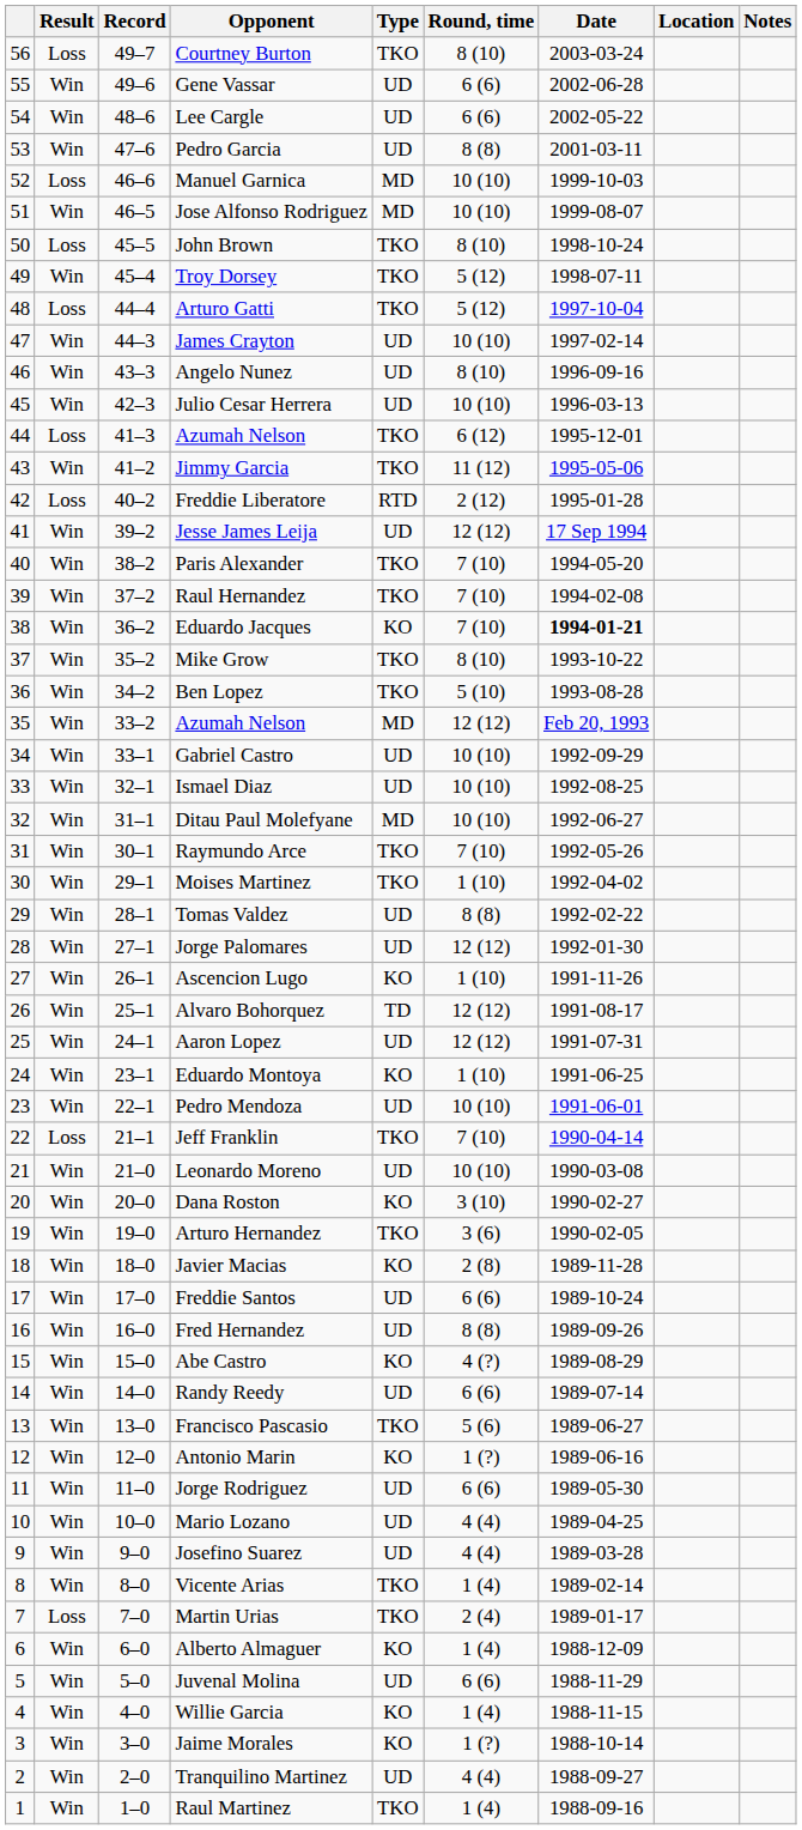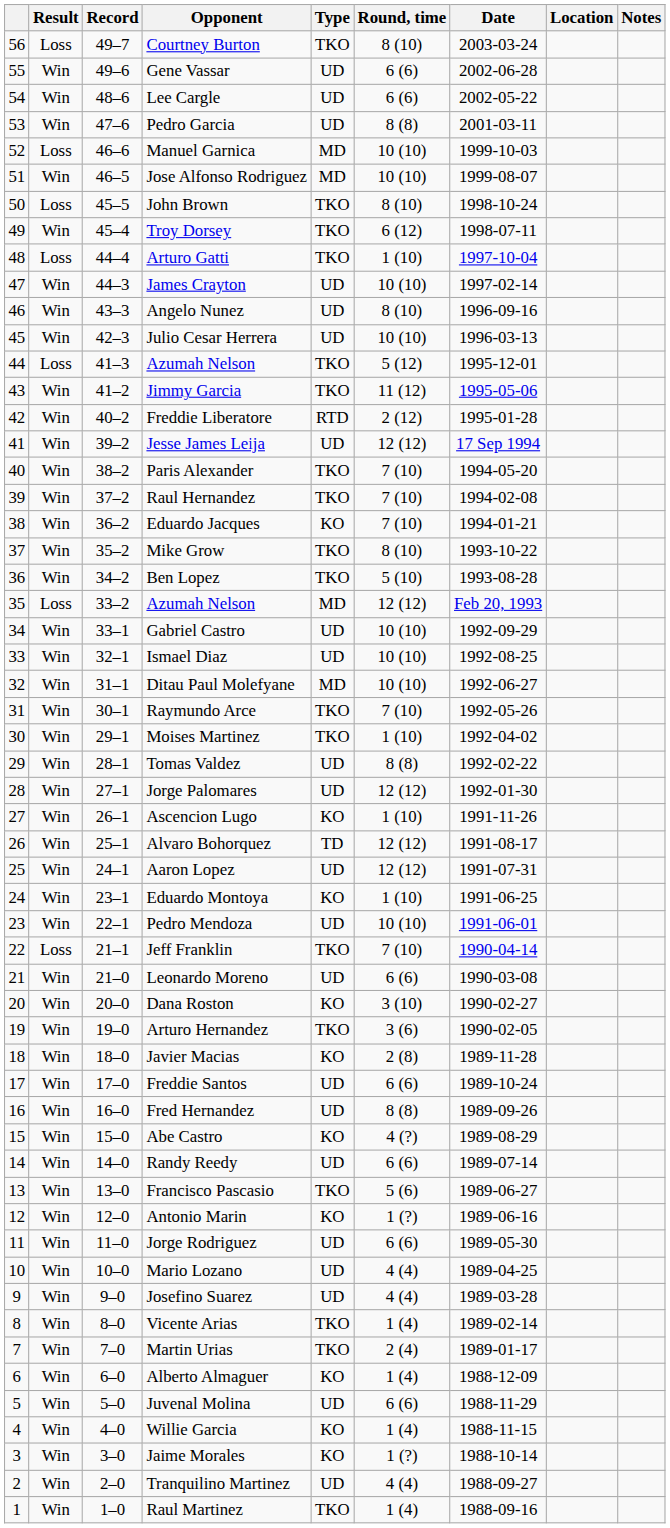 <table class=wikitable style=text-align:center>
 <tr>
 <th></th>
 <th>Result</th>
 <th>Record</th>
 <th>Opponent</th>
 <th>Type</th>
 <th>Round, time</th>
 <th>Date</th>
 <th>Location</th>
 <th>Notes</th>
 </tr>
 <tr>
 <td>56</td>
 <td>Loss</td>
 <td>49–7</td>
 <td align=left><a href='#'>Courtney Burton</a></td>
 <td>TKO</td>
 <td>8 (10)</td>
 <td>2003-03-24</td>
 <td align=left></td>
 <td align=left></td>
 </tr>
 <tr>
 <td>55</td>
 <td>Win</td>
 <td>49–6</td>
 <td align=left>Gene Vassar</td>
 <td>UD</td>
 <td>6 (6)</td>
 <td>2002-06-28</td>
 <td align=left></td>
 <td align=left></td>
 </tr>
 <tr>
 <td>54</td>
 <td>Win</td>
 <td>48–6</td>
 <td align=left>Lee Cargle</td>
 <td>UD</td>
 <td>6 (6)</td>
 <td>2002-05-22</td>
 <td align=left></td>
 <td align=left></td>
 </tr>
 <tr>
 <td>53</td>
 <td>Win</td>
 <td>47–6</td>
 <td align=left>Pedro Garcia</td>
 <td>UD</td>
 <td>8 (8)</td>
 <td>2001-03-11</td>
 <td align=left></td>
 <td align=left></td>
 </tr>
 <tr>
 <td>52</td>
 <td>Loss</td>
 <td>46–6</td>
 <td align=left>Manuel Garnica</td>
 <td>MD</td>
 <td>10 (10)</td>
 <td>1999-10-03</td>
 <td align=left></td>
 <td align=left></td>
 </tr>
 <tr>
 <td>51</td>
 <td>Win</td>
 <td>46–5</td>
 <td align=left>Jose Alfonso Rodriguez</td>
 <td>MD</td>
 <td>10 (10)</td>
 <td>1999-08-07</td>
 <td align=left></td>
 <td align=left></td>
 </tr>
 <tr>
 <td>50</td>
 <td>Loss</td>
 <td>45–5</td>
 <td align=left>John Brown</td>
 <td>TKO</td>
 <td>8 (10)</td>
 <td>1998-10-24</td>
 <td align=left></td>
 <td align=left></td>
 </tr>
 <tr>
 <td>49</td>
 <td>Win</td>
 <td>45–4</td>
 <td align=left><a href='#'>Troy Dorsey</a></td>
 <td>TKO</td>
-<td>5 (12)</td>
+<td>6 (12)</td>
 <td>1998-07-11</td>
 <td align=left></td>
 <td align=left></td>
 </tr>
 <tr>
 <td>48</td>
 <td>Loss</td>
 <td>44–4</td>
 <td align=left><a href='#'>Arturo Gatti</a></td>
 <td>TKO</td>
-<td>5 (12)</td>
+<td>1 (10)</td>
 <td><a href='#'>1997-10-04</a></td>
 <td align=left></td>
 <td align=left></td>
 </tr>
 <tr>
 <td>47</td>
 <td>Win</td>
 <td>44–3</td>
 <td align=left><a href='#'>James Crayton</a></td>
 <td>UD</td>
 <td>10 (10)</td>
 <td>1997-02-14</td>
 <td align=left></td>
 <td align=left></td>
 </tr>
 <tr>
 <td>46</td>
 <td>Win</td>
 <td>43–3</td>
 <td align=left>Angelo Nunez</td>
 <td>UD</td>
 <td>8 (10)</td>
 <td>1996-09-16</td>
 <td align=left></td>
 <td align=left></td>
 </tr>
 <tr>
 <td>45</td>
 <td>Win</td>
 <td>42–3</td>
 <td align=left>Julio Cesar Herrera</td>
 <td>UD</td>
 <td>10 (10)</td>
 <td>1996-03-13</td>
 <td align=left></td>
 <td align=left></td>
 </tr>
 <tr>
 <td>44</td>
 <td>Loss</td>
 <td>41–3</td>
 <td align=left><a href='#'>Azumah Nelson</a></td>
 <td>TKO</td>
-<td>6 (12)</td>
+<td>5 (12)</td>
 <td>1995-12-01</td>
 <td align=left></td>
 <td align=left></td>
 </tr>
 <tr>
 <td>43</td>
 <td>Win</td>
 <td>41–2</td>
 <td align=left><a href='#'>Jimmy Garcia</a></td>
 <td>TKO</td>
 <td>11 (12)</td>
 <td><a href='#'>1995-05-06</a></td>
 <td align=left></td>
 <td align=left></td>
 </tr>
 <tr>
 <td>42</td>
-<td>Loss</td>
+<td>Win</td>
 <td>40–2</td>
 <td align=left>Freddie Liberatore</td>
 <td>RTD</td>
 <td>2 (12)</td>
 <td>1995-01-28</td>
 <td align=left></td>
 <td align=left></td>
 </tr>
 <tr>
 <td>41</td>
 <td>Win</td>
 <td>39–2</td>
 <td align=left><a href='#'>Jesse James Leija</a></td>
 <td>UD</td>
 <td>12 (12)</td>
 <td><a href='#'>17 Sep 1994</a></td>
 <td align=left></td>
 <td align=left></td>
 </tr>
 <tr>
 <td>40</td>
 <td>Win</td>
 <td>38–2</td>
 <td align=left>Paris Alexander</td>
 <td>TKO</td>
 <td>7 (10)</td>
 <td>1994-05-20</td>
 <td align=left></td>
 <td align=left></td>
 </tr>
 <tr>
 <td>39</td>
 <td>Win</td>
 <td>37–2</td>
 <td align=left>Raul Hernandez</td>
 <td>TKO</td>
 <td>7 (10)</td>
 <td>1994-02-08</td>
 <td align=left></td>
 <td align=left></td>
 </tr>
 <tr>
 <td>38</td>
 <td>Win</td>
 <td>36–2</td>
 <td align=left>Eduardo Jacques</td>
 <td>KO</td>
 <td>7 (10)</td>
-<td><strong>1994-01-21</strong></td>
+<td>1994-01-21</td>
 <td align=left></td>
 <td align=left></td>
 </tr>
 <tr>
 <td>37</td>
 <td>Win</td>
 <td>35–2</td>
 <td align=left>Mike Grow</td>
 <td>TKO</td>
 <td>8 (10)</td>
 <td>1993-10-22</td>
 <td align=left></td>
 <td align=left></td>
 </tr>
 <tr>
 <td>36</td>
 <td>Win</td>
 <td>34–2</td>
 <td align=left>Ben Lopez</td>
 <td>TKO</td>
 <td>5 (10)</td>
 <td>1993-08-28</td>
 <td align=left></td>
 <td align=left></td>
 </tr>
 <tr>
 <td>35</td>
-<td>Win</td>
+<td>Loss</td>
 <td>33–2</td>
 <td align=left><a href='#'>Azumah Nelson</a></td>
 <td>MD</td>
 <td>12 (12)</td>
 <td><a href='#'>Feb 20, 1993</a></td>
 <td align=left></td>
 <td align=left></td>
 </tr>
 <tr>
 <td>34</td>
 <td>Win</td>
 <td>33–1</td>
 <td align=left>Gabriel Castro</td>
 <td>UD</td>
 <td>10 (10)</td>
 <td>1992-09-29</td>
 <td align=left></td>
 <td align=left></td>
 </tr>
 <tr>
 <td>33</td>
 <td>Win</td>
 <td>32–1</td>
 <td align=left>Ismael Diaz</td>
 <td>UD</td>
 <td>10 (10)</td>
 <td>1992-08-25</td>
 <td align=left></td>
 <td align=left></td>
 </tr>
 <tr>
 <td>32</td>
 <td>Win</td>
 <td>31–1</td>
 <td align=left>Ditau Paul Molefyane</td>
 <td>MD</td>
 <td>10 (10)</td>
 <td>1992-06-27</td>
 <td align=left></td>
 <td align=left></td>
 </tr>
 <tr>
 <td>31</td>
 <td>Win</td>
 <td>30–1</td>
 <td align=left>Raymundo Arce</td>
 <td>TKO</td>
 <td>7 (10)</td>
 <td>1992-05-26</td>
 <td align=left></td>
 <td align=left></td>
 </tr>
 <tr>
 <td>30</td>
 <td>Win</td>
 <td>29–1</td>
 <td align=left>Moises Martinez</td>
 <td>TKO</td>
 <td>1 (10)</td>
 <td>1992-04-02</td>
 <td align=left></td>
 <td align=left></td>
 </tr>
 <tr>
 <td>29</td>
 <td>Win</td>
 <td>28–1</td>
 <td align=left>Tomas Valdez</td>
 <td>UD</td>
 <td>8 (8)</td>
 <td>1992-02-22</td>
 <td align=left></td>
 <td align=left></td>
 </tr>
 <tr>
 <td>28</td>
 <td>Win</td>
 <td>27–1</td>
 <td align=left>Jorge Palomares</td>
 <td>UD</td>
 <td>12 (12)</td>
 <td>1992-01-30</td>
 <td align=left></td>
 <td align=left></td>
 </tr>
 <tr>
 <td>27</td>
 <td>Win</td>
 <td>26–1</td>
 <td align=left>Ascencion Lugo</td>
 <td>KO</td>
 <td>1 (10)</td>
 <td>1991-11-26</td>
 <td align=left></td>
 <td align=left></td>
 </tr>
 <tr>
 <td>26</td>
 <td>Win</td>
 <td>25–1</td>
 <td align=left>Alvaro Bohorquez</td>
 <td>TD</td>
 <td>12 (12)</td>
 <td>1991-08-17</td>
 <td align=left></td>
 <td align=left></td>
 </tr>
 <tr>
 <td>25</td>
 <td>Win</td>
 <td>24–1</td>
 <td align=left>Aaron Lopez</td>
 <td>UD</td>
 <td>12 (12)</td>
 <td>1991-07-31</td>
 <td align=left></td>
 <td align=left></td>
 </tr>
 <tr>
 <td>24</td>
 <td>Win</td>
 <td>23–1</td>
 <td align=left>Eduardo Montoya</td>
 <td>KO</td>
 <td>1 (10)</td>
 <td>1991-06-25</td>
 <td align=left></td>
 <td align=left></td>
 </tr>
 <tr>
 <td>23</td>
 <td>Win</td>
 <td>22–1</td>
 <td align=left>Pedro Mendoza</td>
 <td>UD</td>
 <td>10 (10)</td>
 <td><a href='#'>1991-06-01</a></td>
 <td align=left></td>
 <td></td>
 </tr>
 <tr>
 <td>22</td>
 <td>Loss</td>
 <td>21–1</td>
 <td align=left>Jeff Franklin</td>
 <td>TKO</td>
 <td>7 (10)</td>
 <td><a href='#'>1990-04-14</a></td>
 <td align=left></td>
 <td align=left></td>
 </tr>
 <tr>
 <td>21</td>
 <td>Win</td>
 <td>21–0</td>
 <td align=left>Leonardo Moreno</td>
 <td>UD</td>
-<td>10 (10)</td>
+<td>6 (6)</td>
 <td>1990-03-08</td>
 <td align=left></td>
 <td align=left></td>
 </tr>
 <tr>
 <td>20</td>
 <td>Win</td>
 <td>20–0</td>
 <td align=left>Dana Roston</td>
 <td>KO</td>
 <td>3 (10)</td>
 <td>1990-02-27</td>
 <td align=left></td>
 <td align=left></td>
 </tr>
 <tr>
 <td>19</td>
 <td>Win</td>
 <td>19–0</td>
 <td align=left>Arturo Hernandez</td>
 <td>TKO</td>
 <td>3 (6)</td>
 <td>1990-02-05</td>
 <td align=left></td>
 <td align=left></td>
 </tr>
 <tr>
 <td>18</td>
 <td>Win</td>
 <td>18–0</td>
 <td align=left>Javier Macias</td>
 <td>KO</td>
 <td>2 (8)</td>
 <td>1989-11-28</td>
 <td align=left></td>
 <td align=left></td>
 </tr>
 <tr>
 <td>17</td>
 <td>Win</td>
 <td>17–0</td>
 <td align=left>Freddie Santos</td>
 <td>UD</td>
 <td>6 (6)</td>
 <td>1989-10-24</td>
 <td align=left></td>
 <td align=left></td>
 </tr>
 <tr>
 <td>16</td>
 <td>Win</td>
 <td>16–0</td>
 <td align=left>Fred Hernandez</td>
 <td>UD</td>
 <td>8 (8)</td>
 <td>1989-09-26</td>
 <td align=left></td>
 <td align=left></td>
 </tr>
 <tr>
 <td>15</td>
 <td>Win</td>
 <td>15–0</td>
 <td align=left>Abe Castro</td>
 <td>KO</td>
 <td>4 (?)</td>
 <td>1989-08-29</td>
 <td align=left></td>
 <td align=left></td>
 </tr>
 <tr>
 <td>14</td>
 <td>Win</td>
 <td>14–0</td>
 <td align=left>Randy Reedy</td>
 <td>UD</td>
 <td>6 (6)</td>
 <td>1989-07-14</td>
 <td align=left></td>
 <td align=left></td>
 </tr>
 <tr>
 <td>13</td>
 <td>Win</td>
 <td>13–0</td>
 <td align=left>Francisco Pascasio</td>
 <td>TKO</td>
 <td>5 (6)</td>
 <td>1989-06-27</td>
 <td align=left></td>
 <td align=left></td>
 </tr>
 <tr>
 <td>12</td>
 <td>Win</td>
 <td>12–0</td>
 <td align=left>Antonio Marin</td>
 <td>KO</td>
 <td>1 (?)</td>
 <td>1989-06-16</td>
 <td align=left></td>
 <td align=left></td>
 </tr>
 <tr>
 <td>11</td>
 <td>Win</td>
 <td>11–0</td>
 <td align=left>Jorge Rodriguez</td>
 <td>UD</td>
 <td>6 (6)</td>
 <td>1989-05-30</td>
 <td align=left></td>
 <td align=left></td>
 </tr>
 <tr>
 <td>10</td>
 <td>Win</td>
 <td>10–0</td>
 <td align=left>Mario Lozano</td>
 <td>UD</td>
 <td>4 (4)</td>
 <td>1989-04-25</td>
 <td align=left></td>
 <td align=left></td>
 </tr>
 <tr>
 <td>9</td>
 <td>Win</td>
 <td>9–0</td>
 <td align=left>Josefino Suarez</td>
 <td>UD</td>
 <td>4 (4)</td>
 <td>1989-03-28</td>
 <td align=left></td>
 <td align=left></td>
 </tr>
 <tr>
 <td>8</td>
 <td>Win</td>
 <td>8–0</td>
 <td align=left>Vicente Arias</td>
 <td>TKO</td>
 <td>1 (4)</td>
 <td>1989-02-14</td>
 <td align=left></td>
 <td align=left></td>
 </tr>
 <tr>
 <td>7</td>
-<td>Loss</td>
+<td>Win</td>
 <td>7–0</td>
 <td align=left>Martin Urias</td>
 <td>TKO</td>
 <td>2 (4)</td>
 <td>1989-01-17</td>
 <td align=left></td>
 <td align=left></td>
 </tr>
 <tr>
 <td>6</td>
 <td>Win</td>
 <td>6–0</td>
 <td align=left>Alberto Almaguer</td>
 <td>KO</td>
 <td>1 (4)</td>
 <td>1988-12-09</td>
 <td align=left></td>
 <td align=left></td>
 </tr>
 <tr>
 <td>5</td>
 <td>Win</td>
 <td>5–0</td>
 <td align=left>Juvenal Molina</td>
 <td>UD</td>
 <td>6 (6)</td>
 <td>1988-11-29</td>
 <td align=left></td>
 <td align=left></td>
 </tr>
 <tr>
 <td>4</td>
 <td>Win</td>
 <td>4–0</td>
 <td align=left>Willie Garcia</td>
 <td>KO</td>
 <td>1 (4)</td>
 <td>1988-11-15</td>
 <td align=left></td>
 <td align=left></td>
 </tr>
 <tr>
 <td>3</td>
 <td>Win</td>
 <td>3–0</td>
 <td align=left>Jaime Morales</td>
 <td>KO</td>
 <td>1 (?)</td>
 <td>1988-10-14</td>
 <td align=left></td>
 <td align=left></td>
 </tr>
 <tr>
 <td>2</td>
 <td>Win</td>
 <td>2–0</td>
 <td align=left>Tranquilino Martinez</td>
 <td>UD</td>
 <td>4 (4)</td>
 <td>1988-09-27</td>
 <td align=left></td>
 <td align=left></td>
 </tr>
 <tr>
 <td>1</td>
 <td>Win</td>
 <td>1–0</td>
 <td align=left>Raul Martinez</td>
 <td>TKO</td>
 <td>1 (4)</td>
 <td>1988-09-16</td>
 <td align=left></td>
 <td align=left></td>
 </tr>
 </table>
